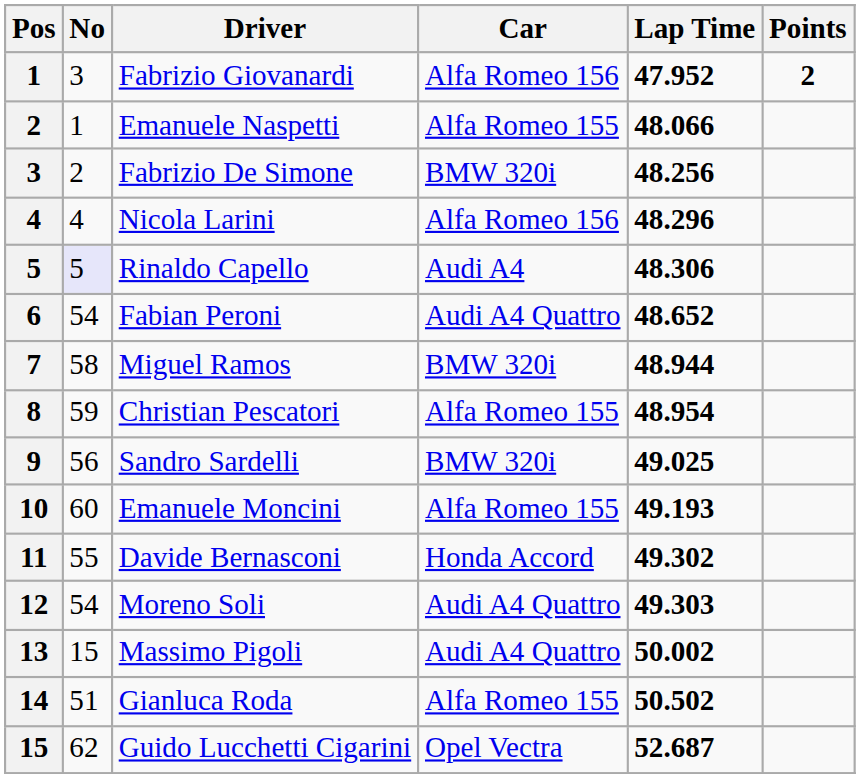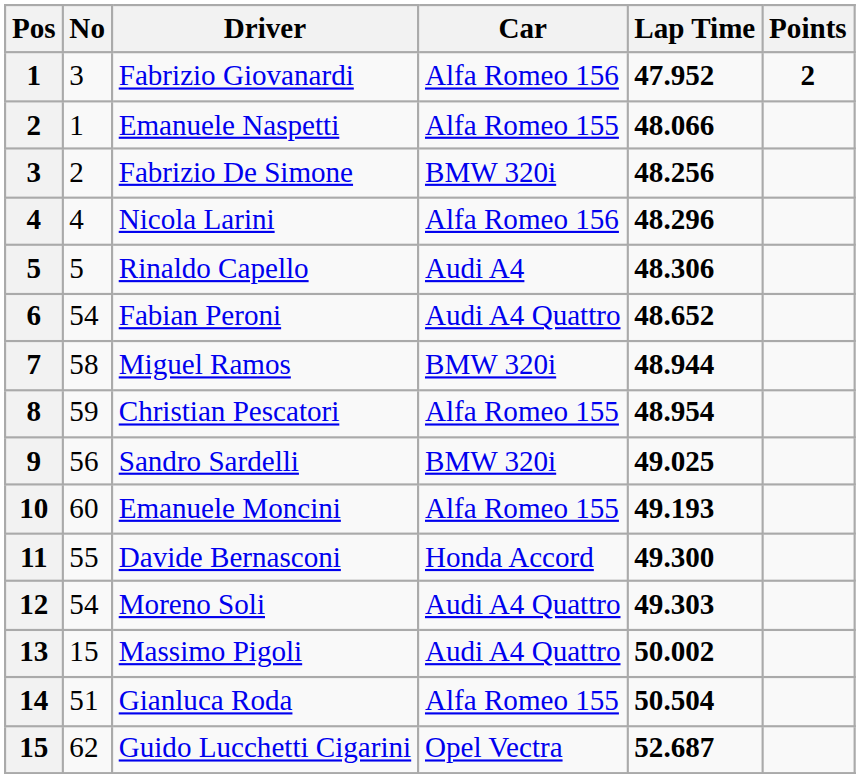 <table class="wikitable" style="font-size: 85%;">
 <tr>
 <th>Pos</th>
 <th>No</th>
 <th>Driver</th>
 <th>Car</th>
 <th>Lap Time</th>
 <th>Points</th>
 </tr>
 <tr>
 <th>1</th>
 <td>3</td>
 <td> <a href='#'>Fabrizio Giovanardi</a></td>
 <td><a href='#'>Alfa Romeo 156</a></td>
 <td><strong>47.952</strong></td>
 <td align=center><strong>2</strong></td>
 </tr>
 <tr>
 <th>2</th>
 <td>1</td>
 <td> <a href='#'>Emanuele Naspetti</a></td>
 <td><a href='#'>Alfa Romeo 155</a></td>
 <td><strong>48.066</strong></td>
 <td></td>
 </tr>
 <tr>
 <th>3</th>
 <td>2</td>
 <td> <a href='#'>Fabrizio De Simone</a></td>
 <td><a href='#'>BMW 320i</a></td>
 <td><strong>48.256</strong></td>
 <td></td>
 </tr>
 <tr>
 <th>4</th>
 <td>4</td>
 <td> <a href='#'>Nicola Larini</a></td>
 <td><a href='#'>Alfa Romeo 156</a></td>
 <td><strong>48.296</strong></td>
 <td></td>
 </tr>
 <tr>
 <th>5</th>
-<td style="background: lavender;">5</td>
+<td>5</td>
 <td> <a href='#'>Rinaldo Capello</a></td>
 <td><a href='#'>Audi A4</a></td>
 <td><strong>48.306</strong></td>
 <td></td>
 </tr>
 <tr>
 <th>6</th>
 <td>54</td>
 <td> <a href='#'>Fabian Peroni</a></td>
 <td><a href='#'>Audi A4 Quattro</a></td>
 <td><strong>48.652</strong></td>
 <td></td>
 </tr>
 <tr>
 <th>7</th>
 <td>58</td>
 <td> <a href='#'>Miguel Ramos</a></td>
 <td><a href='#'>BMW 320i</a></td>
 <td><strong>48.944</strong></td>
 <td></td>
 </tr>
 <tr>
 <th>8</th>
 <td>59</td>
 <td> <a href='#'>Christian Pescatori</a></td>
 <td><a href='#'>Alfa Romeo 155</a></td>
 <td><strong>48.954</strong></td>
 <td></td>
 </tr>
 <tr>
 <th>9</th>
 <td>56</td>
 <td> <a href='#'>Sandro Sardelli</a></td>
 <td><a href='#'>BMW 320i</a></td>
 <td><strong>49.025</strong></td>
 <td></td>
 </tr>
 <tr>
 <th>10</th>
 <td>60</td>
 <td> <a href='#'>Emanuele Moncini</a></td>
 <td><a href='#'>Alfa Romeo 155</a></td>
 <td><strong>49.193</strong></td>
 <td></td>
 </tr>
 <tr>
 <th>11</th>
 <td>55</td>
 <td> <a href='#'>Davide Bernasconi</a></td>
 <td><a href='#'>Honda Accord</a></td>
-<td><strong>49.302</strong></td>
+<td><strong>49.300</strong></td>
 <td></td>
 </tr>
 <tr>
 <th>12</th>
 <td>54</td>
 <td> <a href='#'>Moreno Soli</a></td>
 <td><a href='#'>Audi A4 Quattro</a></td>
 <td><strong>49.303</strong></td>
 <td></td>
 </tr>
 <tr>
 <th>13</th>
 <td>15</td>
 <td> <a href='#'>Massimo Pigoli</a></td>
 <td><a href='#'>Audi A4 Quattro</a></td>
 <td><strong>50.002</strong></td>
 <td></td>
 </tr>
 <tr>
 <th>14</th>
 <td>51</td>
 <td> <a href='#'>Gianluca Roda</a></td>
 <td><a href='#'>Alfa Romeo 155</a></td>
-<td><strong>50.502</strong></td>
+<td><strong>50.504</strong></td>
 <td></td>
 </tr>
 <tr>
 <th>15</th>
 <td>62</td>
 <td> <a href='#'>Guido Lucchetti Cigarini</a></td>
 <td><a href='#'>Opel Vectra</a></td>
 <td><strong>52.687</strong></td>
 <td></td>
 </tr>
 <tr>
 </tr>
 </table>
